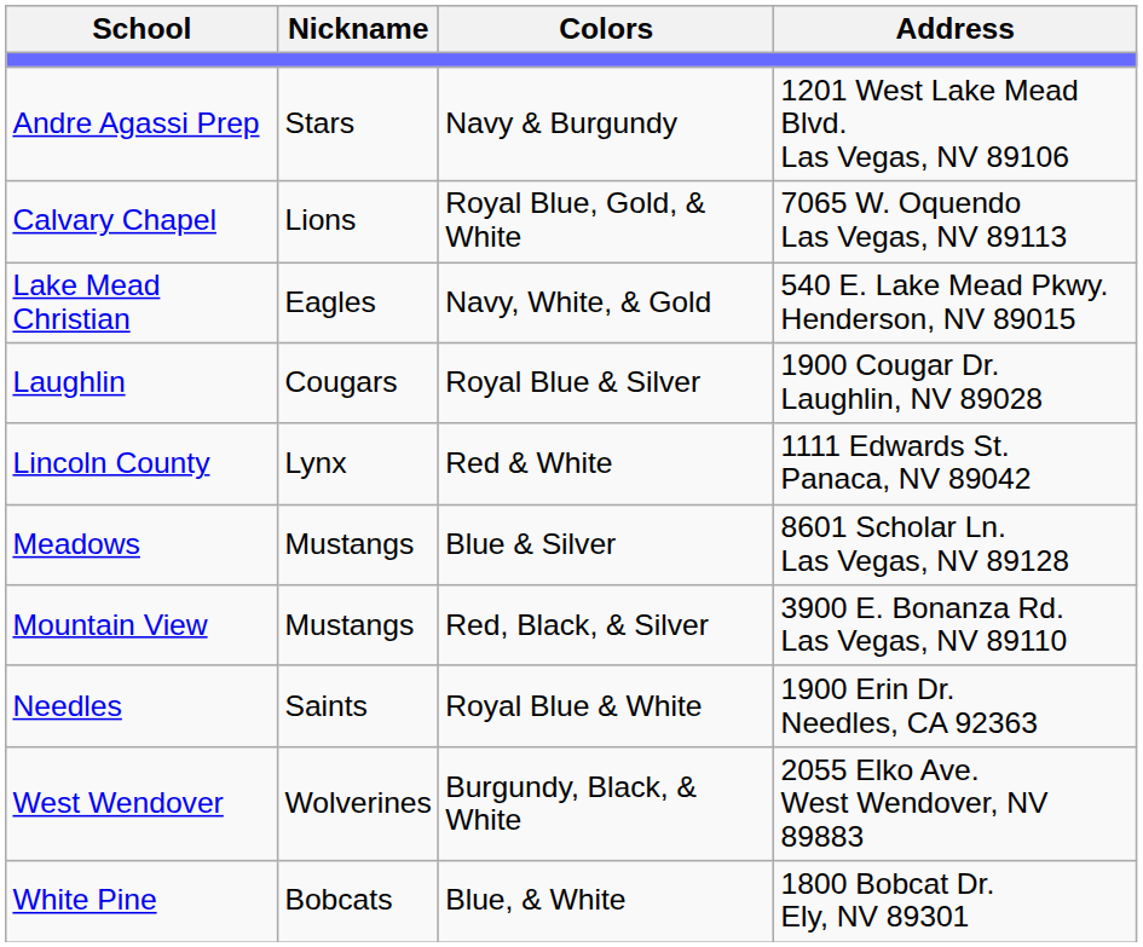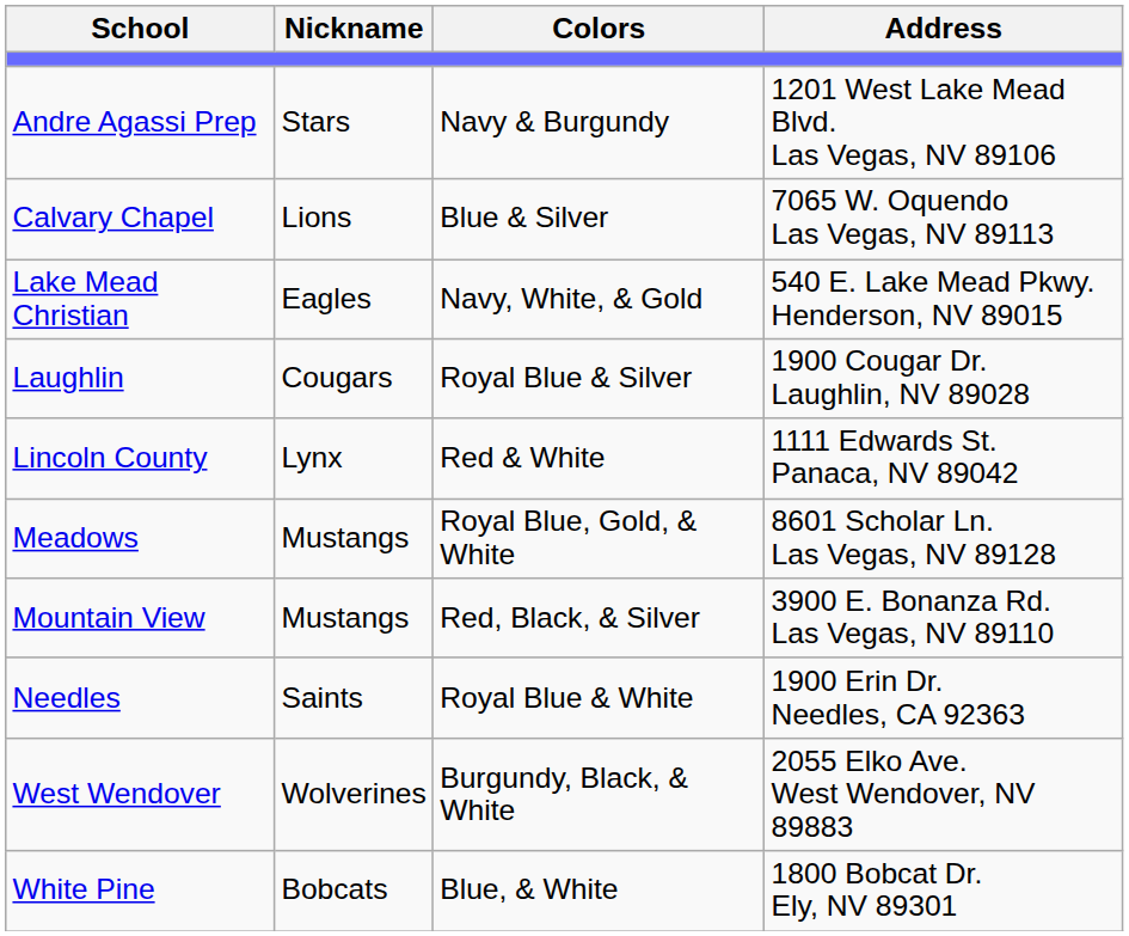 <table class="wikitable sortable">
 <tr>
 <th>School</th>
 <th>Nickname</th>
 <th>Colors</th>
 <th>Address</th>
 </tr>
 <tr>
 <th colspan="7" style="background:#676AFE;"></th>
 </tr>
 <tr>
 <td><a href='#'>Andre Agassi Prep</a></td>
 <td>Stars</td>
 <td>Navy & Burgundy<br>  </td>
 <td>1201 West Lake Mead Blvd.<br>Las Vegas, NV 89106</td>
 </tr>
 <tr>
 <td><a href='#'>Calvary Chapel</a></td>
 <td>Lions</td>
-<td>Royal Blue, Gold, & White<br>  </td>
+<td>Blue & Silver<br> </td>
 <td>7065 W. Oquendo<br>Las Vegas, NV 89113</td>
 </tr>
 <tr>
 <td><a href='#'>Lake Mead Christian</a></td>
 <td>Eagles</td>
 <td>Navy, White, & Gold<br>  </td>
 <td>540 E. Lake Mead Pkwy.<br>Henderson, NV 89015</td>
 </tr>
 <tr>
 <td><a href='#'>Laughlin</a></td>
 <td>Cougars</td>
 <td>Royal Blue & Silver<br> </td>
 <td>1900 Cougar Dr.<br>Laughlin, NV 89028</td>
 </tr>
 <tr>
 <td><a href='#'>Lincoln County</a></td>
 <td>Lynx</td>
 <td>Red & White<br> </td>
 <td>1111 Edwards St.<br>Panaca, NV 89042</td>
 </tr>
 <tr>
 <td><a href='#'>Meadows</a></td>
 <td>Mustangs</td>
-<td>Blue & Silver<br> </td>
+<td>Royal Blue, Gold, & White<br>  </td>
 <td>8601 Scholar Ln.<br>Las Vegas, NV 89128</td>
 </tr>
 <tr>
 <td><a href='#'>Mountain View</a></td>
 <td>Mustangs</td>
 <td>Red, Black, & Silver<br>  </td>
 <td>3900 E. Bonanza Rd.<br>Las Vegas, NV 89110</td>
 </tr>
 <tr>
 <td><a href='#'>Needles</a></td>
 <td>Saints</td>
 <td>Royal Blue & White<br>  </td>
 <td>1900 Erin Dr.<br>Needles, CA 92363</td>
 </tr>
 <tr>
 <td><a href='#'>West Wendover</a></td>
 <td>Wolverines</td>
 <td>Burgundy, Black, & White<br>  </td>
 <td>2055 Elko Ave.<br>West Wendover, NV 89883</td>
 </tr>
 <tr>
 <td><a href='#'>White Pine</a></td>
 <td>Bobcats</td>
 <td>Blue, & White<br> </td>
 <td>1800 Bobcat Dr.<br>Ely, NV 89301</td>
 </tr>
 <tr>
 </tr>
 </table>
